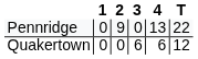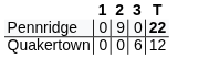 <table style="border-collapse: collapse;">
 <tr>
 <th style="text-align: left;"></th>
 <th style="text-align: center; padding: 0px 3px 0px 3px; width:12px;">1</th>
 <th style="text-align: center; padding: 0px 3px 0px 3px; width:12px;">2</th>
 <th style="text-align: center; padding: 0px 3px 0px 3px; width:12px;">3</th>
-<th style="text-align: center; padding: 0px 3px 0px 3px; width:12px;">4</th>
 <th style="text-align: center; padding: 0px 3px 0px 3px; width:12px;">T</th>
 </tr>
 <tr>
 <td style="background: #f8f9fa; text-align: left; border-bottom: 1px solid black; padding: 0px 3px 0px 3px;">Pennridge</td>
 <td style="background: #f8f9fa; border-left: 1px solid black; border-bottom: 1px solid black; text-align: right; padding: 0px 3px 0px 3px;">0</td>
 <td style="background: #f8f9fa; border-left: 1px solid black; border-bottom: 1px solid black; text-align: right; padding: 0px 3px 0px 3px;">9</td>
 <td style="background: #f8f9fa; border-left: 1px solid black; border-bottom: 1px solid black; text-align: right; padding: 0px 3px 0px 3px;">0</td>
-<td style="background: #f8f9fa; border-left: 1px solid black; border-bottom: 1px solid black; text-align: right; padding: 0px 3px 0px 3px;">13</td>
-<td style="background: #f8f9fa; border-left: 1px solid black; border-bottom: 1px solid black; text-align: right; padding: 0px 3px 0px 3px;">22</td>
+<td style="background: #f8f9fa; border-left: 1px solid black; border-bottom: 1px solid black; text-align: right; padding: 0px 3px 0px 3px;"><strong>22</strong></td>
 </tr>
 <tr>
 <td style="text-align: left; padding: 0px 3px 0px 3px;">Quakertown</td>
 <td style="border-left: 1px solid black; text-align: right; padding: 0px 3px 0px 3px;">0</td>
 <td style="border-left: 1px solid black; text-align: right; padding: 0px 3px 0px 3px;">0</td>
 <td style="border-left: 1px solid black; text-align: right; padding: 0px 3px 0px 3px;">6</td>
-<td style="border-left: 1px solid black; text-align: right; padding: 0px 3px 0px 3px;">6</td>
 <td style="border-left: 1px solid black; text-align: right; padding: 0px 3px 0px 3px;">12</td>
 </tr>
 </table>
